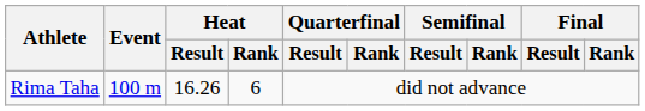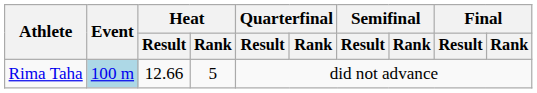 <table class="wikitable" style="font-size:90%">
 <tr>
 <th rowspan="2">Athlete</th>
 <th rowspan="2">Event</th>
 <th colspan="2">Heat</th>
 <th colspan="2">Quarterfinal</th>
 <th colspan="2">Semifinal</th>
 <th colspan="2">Final</th>
 </tr>
 <tr style="font-size:95%">
 <th>Result</th>
 <th>Rank</th>
 <th>Result</th>
 <th>Rank</th>
 <th>Result</th>
 <th>Rank</th>
 <th>Result</th>
 <th>Rank</th>
 </tr>
 <tr align=center>
 <td align=left><a href='#'>Rima Taha</a></td>
-<td align=left><a href='#'>100 m</a></td>
-<td>16.26</td>
-<td>6</td>
+<td align=left style="background: lightblue;"><a href='#'>100 m</a></td>
+<td>12.66</td>
+<td>5</td>
 <td colspan=6>did not advance</td>
 </tr>
 </table>
